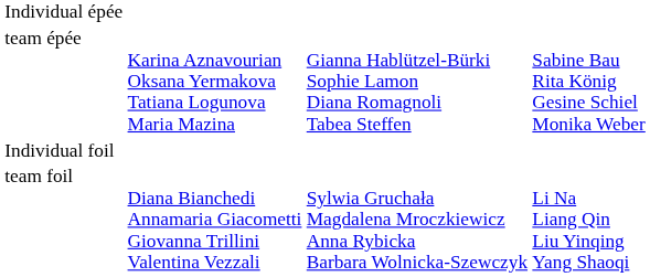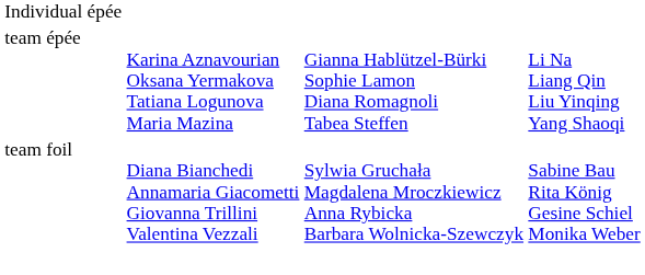 <table>
 <tr>
 <td>Individual épée<br></td>
 <td></td>
 <td></td>
 <td></td>
 </tr>
 <tr valign="top">
 <td>team épée<br></td>
 <td><br><a href='#'>Karina Aznavourian</a><br> <a href='#'>Oksana Yermakova</a><br> <a href='#'>Tatiana Logunova</a><br> <a href='#'>Maria Mazina</a></td>
 <td><br><a href='#'>Gianna Hablützel-Bürki</a><br> <a href='#'>Sophie Lamon</a><br> <a href='#'>Diana Romagnoli</a><br> <a href='#'>Tabea Steffen</a></td>
-<td><br><a href='#'>Sabine Bau</a><br> <a href='#'>Rita König</a><br> <a href='#'>Gesine Schiel</a><br> <a href='#'>Monika Weber</a></td>
-</tr>
-<tr>
-<td>Individual foil<br></td>
-<td></td>
-<td></td>
-<td></td>
+<td><br><a href='#'>Li Na</a><br> <a href='#'>Liang Qin</a><br> <a href='#'>Liu Yinqing</a><br> <a href='#'>Yang Shaoqi</a></td>
 </tr>
 <tr valign="top">
 <td>team foil<br></td>
 <td><br> <a href='#'>Diana Bianchedi</a><br> <a href='#'>Annamaria Giacometti</a><br> <a href='#'>Giovanna Trillini</a><br> <a href='#'>Valentina Vezzali</a></td>
 <td><br><a href='#'>Sylwia Gruchała</a><br> <a href='#'>Magdalena Mroczkiewicz</a><br> <a href='#'>Anna Rybicka</a><br> <a href='#'>Barbara Wolnicka-Szewczyk</a></td>
-<td><br><a href='#'>Li Na</a><br> <a href='#'>Liang Qin</a><br> <a href='#'>Liu Yinqing</a><br> <a href='#'>Yang Shaoqi</a></td>
+<td><br><a href='#'>Sabine Bau</a><br> <a href='#'>Rita König</a><br> <a href='#'>Gesine Schiel</a><br> <a href='#'>Monika Weber</a></td>
 </tr>
 </table>
